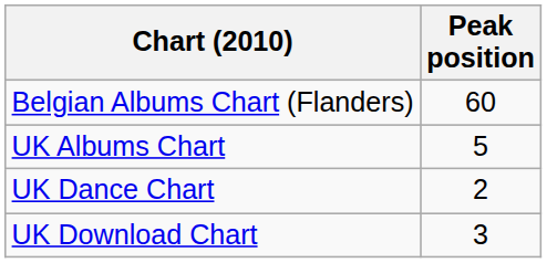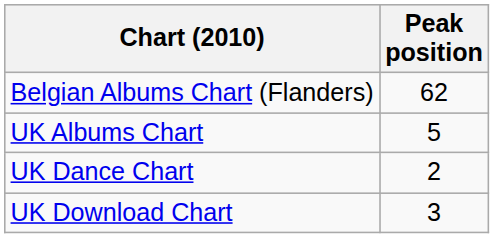 <table class="wikitable">
 <tr>
 <th>Chart (2010)</th>
 <th>Peak<br>position</th>
 </tr>
 <tr>
 <td><a href='#'>Belgian Albums Chart</a> (Flanders)</td>
-<td style="text-align:center;">60</td>
+<td style="text-align:center;">62</td>
 </tr>
 <tr>
 <td><a href='#'>UK Albums Chart</a></td>
 <td align="center">5</td>
 </tr>
 <tr>
 <td><a href='#'>UK Dance Chart</a></td>
 <td align="center">2</td>
 </tr>
 <tr>
 <td><a href='#'>UK Download Chart</a></td>
 <td align="center">3</td>
 </tr>
 </table>
